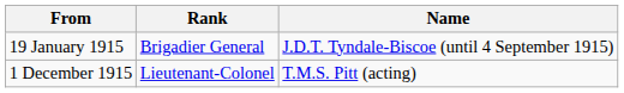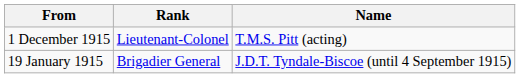 <table class="wikitable">
 <tr>
 <th>From</th>
 <th>Rank</th>
 <th>Name</th>
 </tr>
 <tr>
+<td>1 December 1915</td>
+<td><a href='#'>Lieutenant-Colonel</a></td>
+<td><a href='#'>T.M.S. Pitt</a> (acting)</td>
+</tr>
+<tr>
 <td>19 January 1915</td>
 <td><a href='#'>Brigadier General</a></td>
 <td><a href='#'>J.D.T. Tyndale-Biscoe</a> (until 4 September 1915)</td>
 </tr>
-<tr>
-<td>1 December 1915</td>
-<td><a href='#'>Lieutenant-Colonel</a></td>
-<td><a href='#'>T.M.S. Pitt</a> (acting)</td>
-</tr>
 </table>
